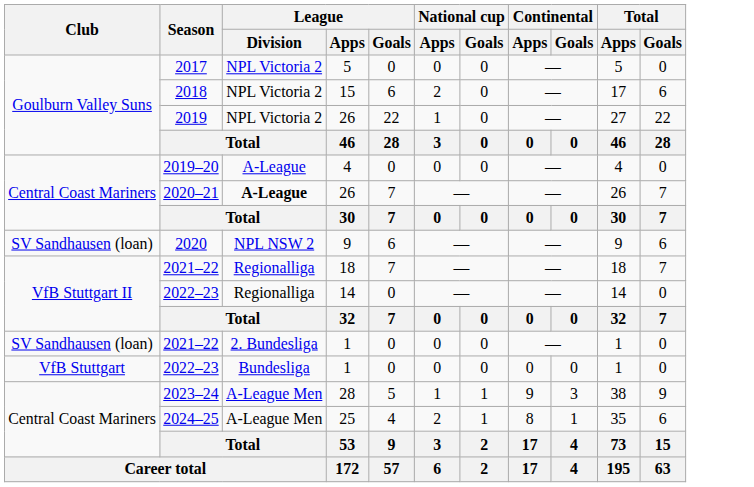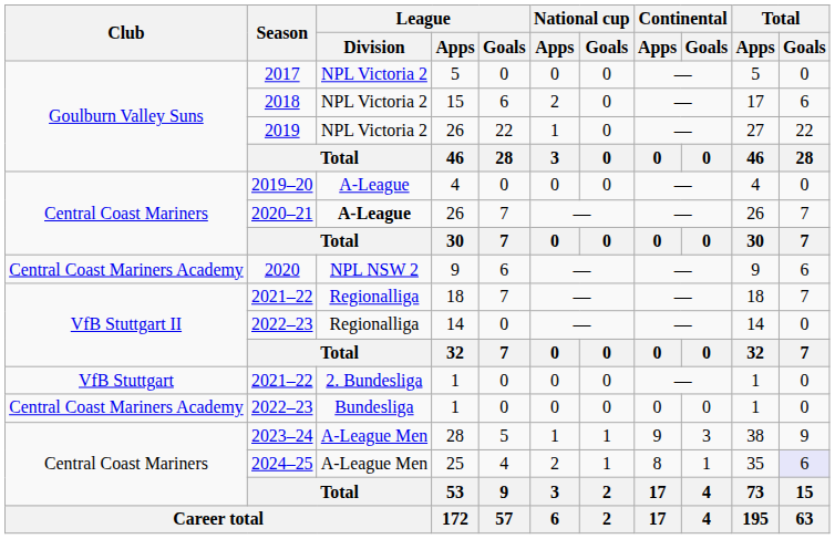 <table class="wikitable" style="text-align:center">
 <tr>
 <th rowspan="2">Club</th>
 <th rowspan="2">Season</th>
 <th colspan="3">League</th>
 <th colspan="2">National cup</th>
 <th colspan="2">Continental</th>
 <th colspan="2">Total</th>
 </tr>
 <tr>
 <th>Division</th>
 <th>Apps</th>
 <th>Goals</th>
 <th>Apps</th>
 <th>Goals</th>
 <th>Apps</th>
 <th>Goals</th>
 <th>Apps</th>
 <th>Goals</th>
 </tr>
 <tr>
 <td rowspan="4"><a href='#'>Goulburn Valley Suns</a></td>
 <td><a href='#'>2017</a></td>
 <td><a href='#'>NPL Victoria 2</a></td>
 <td>5</td>
 <td>0</td>
 <td>0</td>
 <td>0</td>
 <td colspan="2">—</td>
 <td>5</td>
 <td>0</td>
 </tr>
 <tr>
 <td><a href='#'>2018</a></td>
 <td>NPL Victoria 2</td>
 <td>15</td>
 <td>6</td>
 <td>2</td>
 <td>0</td>
 <td colspan="2">—</td>
 <td>17</td>
 <td>6</td>
 </tr>
 <tr>
 <td><a href='#'>2019</a></td>
 <td>NPL Victoria 2</td>
 <td>26</td>
 <td>22</td>
 <td>1</td>
 <td>0</td>
 <td colspan="2">—</td>
 <td>27</td>
 <td>22</td>
 </tr>
 <tr>
 <th colspan="2">Total</th>
 <th>46</th>
 <th>28</th>
 <th>3</th>
 <th>0</th>
 <th>0</th>
 <th>0</th>
 <th>46</th>
 <th>28</th>
 </tr>
 <tr>
 <td rowspan="3"><a href='#'>Central Coast Mariners</a></td>
 <td><a href='#'>2019–20</a></td>
 <td><a href='#'>A-League</a></td>
 <td>4</td>
 <td>0</td>
 <td>0</td>
 <td>0</td>
 <td colspan="2">—</td>
 <td>4</td>
 <td>0</td>
 </tr>
 <tr>
 <td><a href='#'>2020–21</a></td>
 <td><strong>A-League</strong></td>
 <td>26</td>
 <td>7</td>
 <td colspan="2">—</td>
 <td colspan="2">—</td>
 <td>26</td>
 <td>7</td>
 </tr>
 <tr>
 <th colspan="2">Total</th>
 <th>30</th>
 <th>7</th>
 <th>0</th>
 <th>0</th>
 <th>0</th>
 <th>0</th>
 <th>30</th>
 <th>7</th>
 </tr>
 <tr>
-<td><a href='#'>SV Sandhausen</a> (loan)</td>
+<td><a href='#'>Central Coast Mariners Academy</a></td>
 <td><a href='#'>2020</a></td>
 <td><a href='#'>NPL NSW 2</a></td>
 <td>9</td>
 <td>6</td>
 <td colspan="2">—</td>
 <td colspan="2">—</td>
 <td>9</td>
 <td>6</td>
 </tr>
 <tr>
 <td rowspan="3"><a href='#'>VfB Stuttgart II</a></td>
 <td><a href='#'>2021–22</a></td>
 <td><a href='#'>Regionalliga</a></td>
 <td>18</td>
 <td>7</td>
 <td colspan="2">—</td>
 <td colspan="2">—</td>
 <td>18</td>
 <td>7</td>
 </tr>
 <tr>
 <td><a href='#'>2022–23</a></td>
 <td>Regionalliga</td>
 <td>14</td>
 <td>0</td>
 <td colspan="2">—</td>
 <td colspan="2">—</td>
 <td>14</td>
 <td>0</td>
 </tr>
 <tr>
 <th colspan="2">Total</th>
 <th>32</th>
 <th>7</th>
 <th>0</th>
 <th>0</th>
 <th>0</th>
 <th>0</th>
 <th>32</th>
 <th>7</th>
 </tr>
 <tr>
-<td><a href='#'>SV Sandhausen</a> (loan)</td>
+<td><a href='#'>VfB Stuttgart</a></td>
 <td><a href='#'>2021–22</a></td>
 <td><a href='#'>2. Bundesliga</a></td>
 <td>1</td>
 <td>0</td>
 <td>0</td>
 <td>0</td>
 <td colspan="2">—</td>
 <td>1</td>
 <td>0</td>
 </tr>
 <tr>
-<td><a href='#'>VfB Stuttgart</a></td>
+<td><a href='#'>Central Coast Mariners Academy</a></td>
 <td><a href='#'>2022–23</a></td>
 <td><a href='#'>Bundesliga</a></td>
 <td>1</td>
 <td>0</td>
 <td>0</td>
 <td>0</td>
 <td>0</td>
 <td>0</td>
 <td>1</td>
 <td>0</td>
 </tr>
 <tr>
 <td rowspan="3">Central Coast Mariners</td>
 <td><a href='#'>2023–24</a></td>
 <td><a href='#'>A-League Men</a></td>
 <td>28</td>
 <td>5</td>
 <td>1</td>
 <td>1</td>
 <td>9</td>
 <td>3</td>
 <td>38</td>
 <td>9</td>
 </tr>
 <tr>
 <td><a href='#'>2024–25</a></td>
 <td>A-League Men</td>
 <td>25</td>
 <td>4</td>
 <td>2</td>
 <td>1</td>
 <td>8</td>
 <td>1</td>
 <td>35</td>
-<td>6</td>
+<td style="background: lavender;">6</td>
 </tr>
 <tr>
 <th colspan="2">Total</th>
 <th>53</th>
 <th>9</th>
 <th>3</th>
 <th>2</th>
 <th>17</th>
 <th>4</th>
 <th>73</th>
 <th>15</th>
 </tr>
 <tr>
 <th colspan="3">Career total</th>
 <th>172</th>
 <th>57</th>
 <th>6</th>
 <th>2</th>
 <th>17</th>
 <th>4</th>
 <th>195</th>
 <th>63</th>
 </tr>
 </table>
